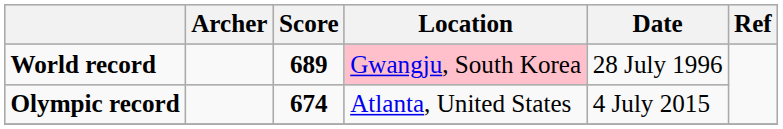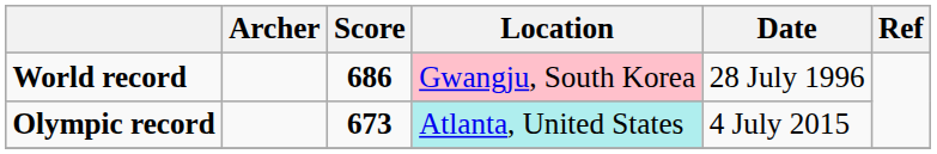 <table class="wikitable">
 <tr>
 <th></th>
 <th>Archer</th>
 <th>Score</th>
 <th>Location</th>
 <th>Date</th>
 <th>Ref</th>
 </tr>
 <tr>
 <td><strong>World record</strong></td>
 <td></td>
-<td style="text-align:center"><strong>689</strong></td>
+<td style="text-align:center"><strong>686</strong></td>
 <td style="background: pink;"><a href='#'>Gwangju</a>, South Korea</td>
 <td>28 July 1996</td>
 <td rowspan="2" style="text-align:center"></td>
 </tr>
 <tr>
 <td><strong>Olympic record</strong></td>
 <td></td>
-<td style="text-align:center"><strong>674</strong></td>
-<td><a href='#'>Atlanta</a>, United States</td>
+<td style="text-align:center"><strong>673</strong></td>
+<td style="background: paleturquoise;"><a href='#'>Atlanta</a>, United States</td>
 <td>4 July 2015</td>
 </tr>
 <tr>
 </tr>
 </table>
